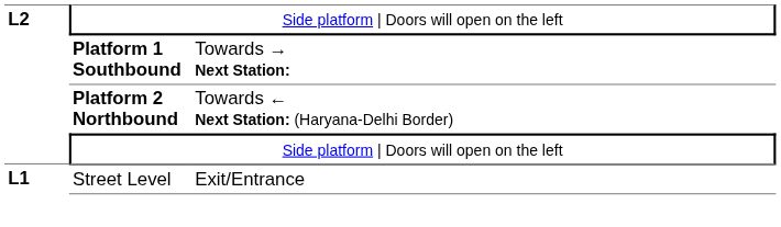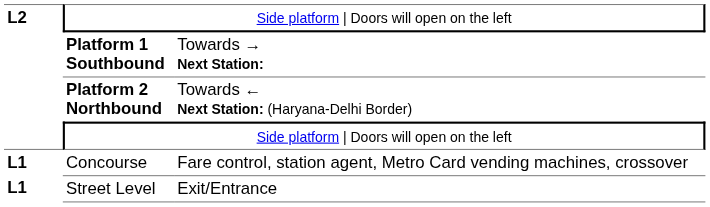 <table table border=0 cellspacing=0 cellpadding=3>
 <tr>
 <td style="border-top:solid 1px grey;border-bottom:solid 1px grey;" width=50 rowspan=4 valign=top><strong>L2</strong></td>
 <td style="border-top:solid 1px grey;border-right:solid 2px black;border-left:solid 2px black;border-bottom:solid 2px black;text-align:center;" colspan=2><small><a href='#'>Side platform</a> | Doors will open on the left </small></td>
 </tr>
 <tr>
 <td style="border-bottom:solid 1px grey;" width=100><span><strong>Platform 1</strong><br><strong>Southbound</strong></span></td>
 <td style="border-bottom:solid 1px grey;" width=500>Towards → <br><small><strong>Next Station:</strong> </small></td>
 </tr>
 <tr>
 <td><span><strong>Platform 2</strong><br><strong>Northbound</strong></span></td>
 <td>Towards ← <br><small><strong>Next Station:</strong> </small><small> (Haryana-Delhi Border)</small></td>
 </tr>
 <tr>
 <td style="border-top:solid 2px black;border-right:solid 2px black;border-left:solid 2px black;border-bottom:solid 1px grey;text-align:center;" colspan=2><small><a href='#'>Side platform</a> | Doors will open on the left </small></td>
 </tr>
 <tr>
 <td valign=top><strong>L1</strong></td>
+<td valign=top>Concourse</td>
+<td valign=top>Fare control, station agent, Metro Card vending machines, crossover</td>
+</tr>
+<tr>
+<td valign=top><strong>L1</strong></td>
 <td style="border-top:solid 1px grey;border-bottom:solid 1px grey;" width=100 valign=top>Street Level</td>
 <td style="border-top:solid 1px grey;border-bottom:solid 1px grey;" width=500 valign=top>Exit/Entrance</td>
 </tr>
 </table>
